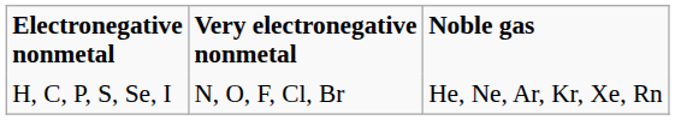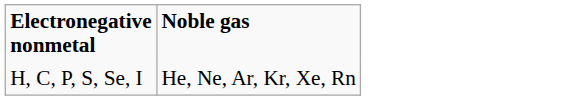 <table class="wikitable floatright" style="margin-left: 0.5em;">
 <tr>
 <td style="border-bottom: none"><strong>Electronegative<br>nonmetal</strong></td>
-<td style="border-bottom: none"><strong>Very electronegative<br>nonmetal</strong></td>
 <td style="border-bottom: none; vertical-align: text-bottom"><strong>Noble gas</strong></td>
 </tr>
 <tr>
 <td style="border-top:none">H, C, P, S, Se, I</td>
-<td style="border-top:none">N, O, F, Cl, Br</td>
 <td style="border-top:none">He, Ne, Ar, Kr, Xe, Rn</td>
 </tr>
 </table>
